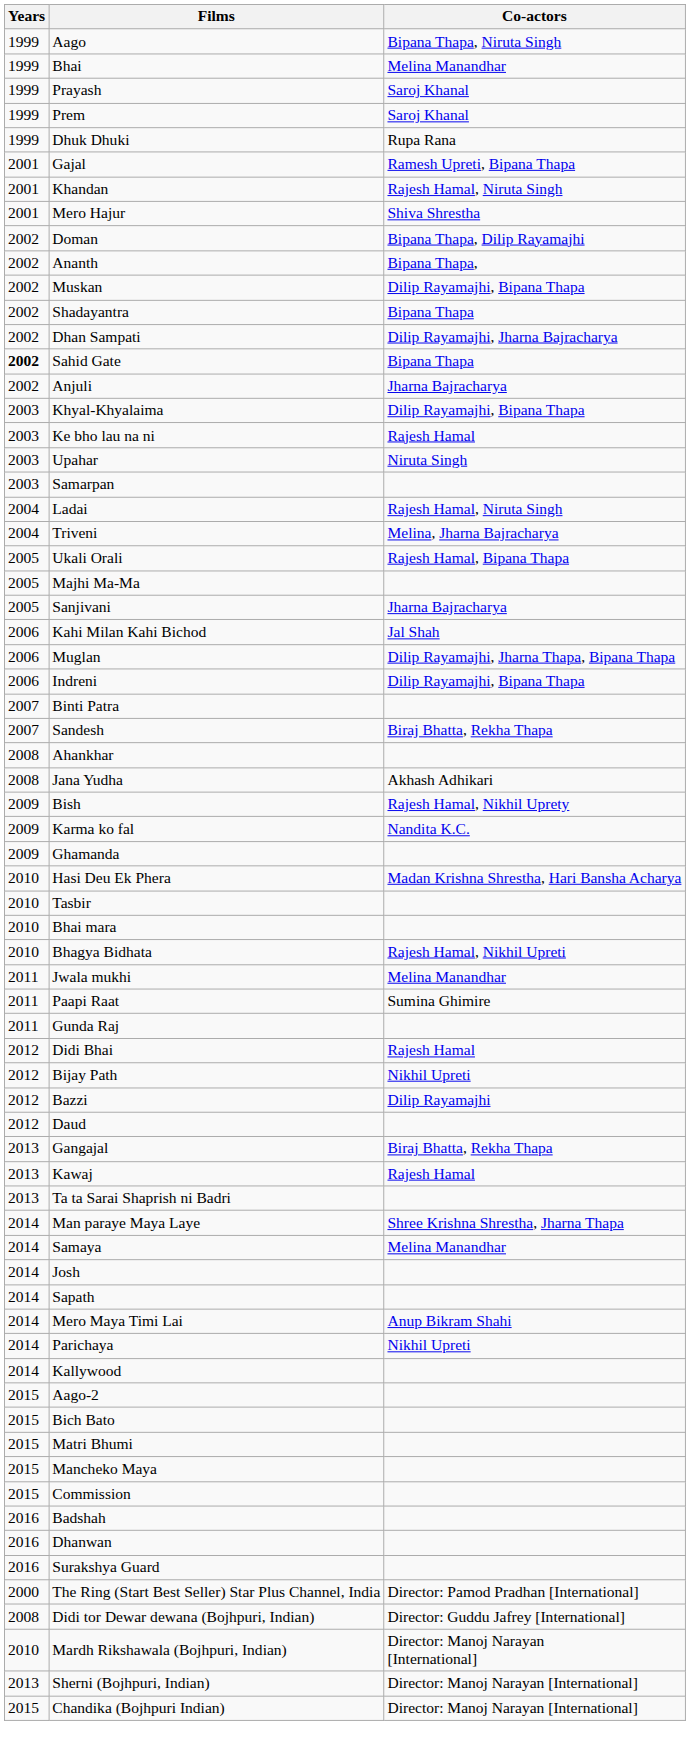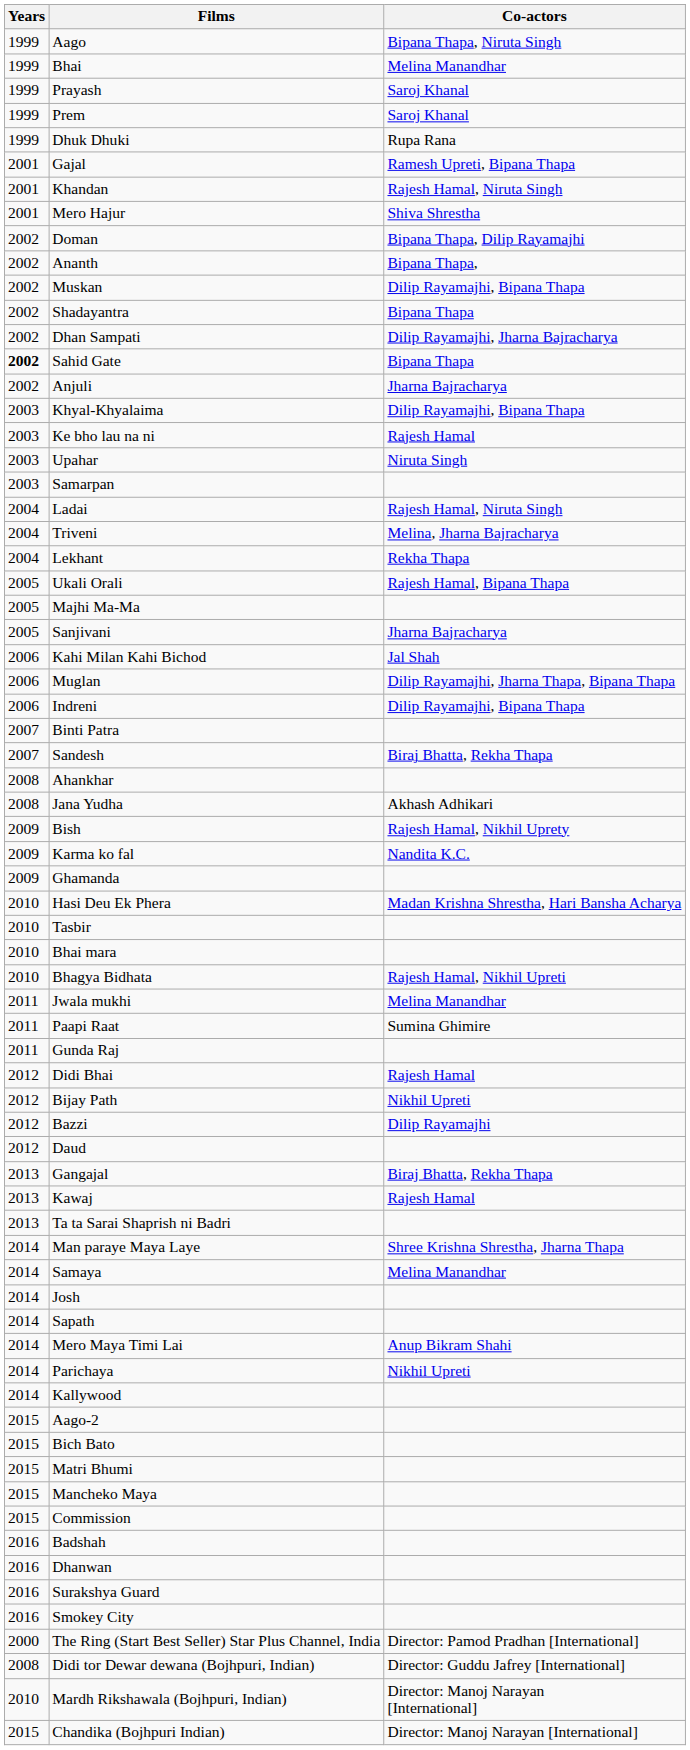 <table class="wikitable">
 <tr>
 <th>Years</th>
 <th>Films</th>
 <th>Co-actors</th>
 </tr>
 <tr>
 <td>1999</td>
 <td>Aago</td>
 <td><a href='#'>Bipana Thapa</a>, <a href='#'>Niruta Singh</a></td>
 </tr>
 <tr>
 <td>1999</td>
 <td>Bhai</td>
 <td><a href='#'>Melina Manandhar</a></td>
 </tr>
 <tr>
 <td>1999</td>
 <td>Prayash</td>
 <td><a href='#'>Saroj Khanal</a></td>
 </tr>
 <tr>
 <td>1999</td>
 <td>Prem</td>
 <td><a href='#'>Saroj Khanal</a></td>
 </tr>
 <tr>
 <td>1999</td>
 <td>Dhuk Dhuki</td>
 <td>Rupa Rana</td>
 </tr>
 <tr>
 <td>2001</td>
 <td>Gajal</td>
 <td><a href='#'>Ramesh Upreti</a>, <a href='#'>Bipana Thapa</a></td>
 </tr>
 <tr>
 <td>2001</td>
 <td>Khandan</td>
 <td><a href='#'>Rajesh Hamal</a>, <a href='#'>Niruta Singh</a></td>
 </tr>
 <tr>
 <td>2001</td>
 <td>Mero Hajur</td>
 <td><a href='#'>Shiva Shrestha</a></td>
 </tr>
 <tr>
 <td>2002</td>
 <td>Doman</td>
 <td><a href='#'>Bipana Thapa</a>, <a href='#'>Dilip Rayamajhi</a></td>
 </tr>
 <tr>
 <td>2002</td>
 <td>Ananth</td>
 <td><a href='#'>Bipana Thapa</a>,</td>
 </tr>
 <tr>
 <td>2002</td>
 <td>Muskan</td>
 <td><a href='#'>Dilip Rayamajhi</a>, <a href='#'>Bipana Thapa</a></td>
 </tr>
 <tr>
 <td>2002</td>
 <td>Shadayantra</td>
 <td><a href='#'>Bipana Thapa</a></td>
 </tr>
 <tr>
 <td>2002</td>
 <td>Dhan Sampati</td>
 <td><a href='#'>Dilip Rayamajhi</a>, <a href='#'>Jharna Bajracharya</a></td>
 </tr>
 <tr>
 <td><strong>2002</strong></td>
 <td>Sahid Gate</td>
 <td><a href='#'>Bipana Thapa</a></td>
 </tr>
 <tr>
 <td>2002</td>
 <td>Anjuli</td>
 <td><a href='#'>Jharna Bajracharya</a></td>
 </tr>
 <tr>
 <td>2003</td>
 <td>Khyal-Khyalaima</td>
 <td><a href='#'>Dilip Rayamajhi</a>, <a href='#'>Bipana Thapa</a></td>
 </tr>
 <tr>
 <td>2003</td>
 <td>Ke bho lau na ni</td>
 <td><a href='#'>Rajesh Hamal</a></td>
 </tr>
 <tr>
 <td>2003</td>
 <td>Upahar</td>
 <td><a href='#'>Niruta Singh</a></td>
 </tr>
 <tr>
 <td>2003</td>
 <td>Samarpan</td>
 <td></td>
 </tr>
 <tr>
 <td>2004</td>
 <td>Ladai</td>
 <td><a href='#'>Rajesh Hamal</a>, <a href='#'>Niruta Singh</a></td>
 </tr>
 <tr>
 <td>2004</td>
 <td>Triveni</td>
 <td><a href='#'>Melina</a>, <a href='#'>Jharna Bajracharya</a></td>
+</tr>
+<tr>
+<td>2004</td>
+<td>Lekhant</td>
+<td><a href='#'>Rekha Thapa</a></td>
 </tr>
 <tr>
 <td>2005</td>
 <td>Ukali Orali</td>
 <td><a href='#'>Rajesh Hamal</a>, <a href='#'>Bipana Thapa</a></td>
 </tr>
 <tr>
 <td>2005</td>
 <td>Majhi Ma-Ma</td>
 <td></td>
 </tr>
 <tr>
 <td>2005</td>
 <td>Sanjivani</td>
 <td><a href='#'>Jharna Bajracharya</a></td>
 </tr>
 <tr>
 <td>2006</td>
 <td>Kahi Milan Kahi Bichod</td>
 <td><a href='#'>Jal Shah</a></td>
 </tr>
 <tr>
 <td>2006</td>
 <td>Muglan</td>
 <td><a href='#'>Dilip Rayamajhi</a>, <a href='#'>Jharna Thapa</a>, <a href='#'>Bipana Thapa</a></td>
 </tr>
 <tr>
 <td>2006</td>
 <td>Indreni</td>
 <td><a href='#'>Dilip Rayamajhi</a>, <a href='#'>Bipana Thapa</a></td>
 </tr>
 <tr>
 <td>2007</td>
 <td>Binti Patra</td>
 <td></td>
 </tr>
 <tr>
 <td>2007</td>
 <td>Sandesh</td>
 <td><a href='#'>Biraj Bhatta</a>, <a href='#'>Rekha Thapa</a></td>
 </tr>
 <tr>
 <td>2008</td>
 <td>Ahankhar</td>
 <td></td>
 </tr>
 <tr>
 <td>2008</td>
 <td>Jana Yudha</td>
 <td>Akhash Adhikari</td>
 </tr>
 <tr>
 <td>2009</td>
 <td>Bish</td>
 <td><a href='#'>Rajesh Hamal</a>, <a href='#'>Nikhil Uprety</a></td>
 </tr>
 <tr>
 <td>2009</td>
 <td>Karma ko fal</td>
 <td><a href='#'>Nandita K.C.</a></td>
 </tr>
 <tr>
 <td>2009</td>
 <td>Ghamanda</td>
 <td></td>
 </tr>
 <tr>
 <td>2010</td>
 <td>Hasi Deu Ek Phera</td>
 <td><a href='#'>Madan Krishna Shrestha</a>, <a href='#'>Hari Bansha Acharya</a></td>
 </tr>
 <tr>
 <td>2010</td>
 <td>Tasbir</td>
 <td></td>
 </tr>
 <tr>
 <td>2010</td>
 <td>Bhai mara</td>
 <td></td>
 </tr>
 <tr>
 <td>2010</td>
 <td>Bhagya Bidhata</td>
 <td><a href='#'>Rajesh Hamal</a>, <a href='#'>Nikhil Upreti</a></td>
 </tr>
 <tr>
 <td>2011</td>
 <td>Jwala mukhi</td>
 <td><a href='#'>Melina Manandhar</a></td>
 </tr>
 <tr>
 <td>2011</td>
 <td>Paapi Raat</td>
 <td>Sumina Ghimire</td>
 </tr>
 <tr>
 <td>2011</td>
 <td>Gunda Raj</td>
 <td></td>
 </tr>
 <tr>
 <td>2012</td>
 <td>Didi Bhai</td>
 <td><a href='#'>Rajesh Hamal</a></td>
 </tr>
 <tr>
 <td>2012</td>
 <td>Bijay Path</td>
 <td><a href='#'>Nikhil Upreti</a></td>
 </tr>
 <tr>
 <td>2012</td>
 <td>Bazzi</td>
 <td><a href='#'>Dilip Rayamajhi</a></td>
 </tr>
 <tr>
 <td>2012</td>
 <td>Daud</td>
 <td></td>
 </tr>
 <tr>
 <td>2013</td>
 <td>Gangajal</td>
 <td><a href='#'>Biraj Bhatta</a>, <a href='#'>Rekha Thapa</a></td>
 </tr>
 <tr>
 <td>2013</td>
 <td>Kawaj</td>
 <td><a href='#'>Rajesh Hamal</a></td>
 </tr>
 <tr>
 <td>2013</td>
 <td>Ta ta Sarai Shaprish ni Badri</td>
 <td></td>
 </tr>
 <tr>
 <td>2014</td>
 <td>Man paraye Maya Laye</td>
 <td><a href='#'>Shree Krishna Shrestha</a>, <a href='#'>Jharna Thapa</a></td>
 </tr>
 <tr>
 <td>2014</td>
 <td>Samaya</td>
 <td><a href='#'>Melina Manandhar</a></td>
 </tr>
 <tr>
 <td>2014</td>
 <td>Josh</td>
 <td></td>
 </tr>
 <tr>
 <td>2014</td>
 <td>Sapath</td>
 <td></td>
 </tr>
 <tr>
 <td>2014</td>
 <td>Mero Maya Timi Lai</td>
 <td><a href='#'>Anup Bikram Shahi</a></td>
 </tr>
 <tr>
 <td>2014</td>
 <td>Parichaya</td>
 <td><a href='#'>Nikhil Upreti</a></td>
 </tr>
 <tr>
 <td>2014</td>
 <td>Kallywood</td>
 <td></td>
 </tr>
 <tr>
 <td>2015</td>
 <td>Aago-2</td>
 <td></td>
 </tr>
 <tr>
 <td>2015</td>
 <td>Bich Bato</td>
 <td></td>
 </tr>
 <tr>
 <td>2015</td>
 <td>Matri Bhumi</td>
 <td></td>
 </tr>
 <tr>
 <td>2015</td>
 <td>Mancheko Maya</td>
 <td></td>
 </tr>
 <tr>
 <td>2015</td>
 <td>Commission</td>
 <td></td>
 </tr>
 <tr>
 <td>2016</td>
 <td>Badshah</td>
 <td></td>
 </tr>
 <tr>
 <td>2016</td>
 <td>Dhanwan</td>
 <td></td>
 </tr>
 <tr>
 <td>2016</td>
 <td>Surakshya Guard</td>
 <td></td>
 </tr>
 <tr>
+<td>2016</td>
+<td>Smokey City</td>
+<td></td>
+</tr>
+<tr>
 <td>2000</td>
 <td>The Ring (Start Best Seller) Star Plus Channel, India</td>
 <td>Director: Pamod Pradhan [International]</td>
 </tr>
 <tr>
 <td>2008</td>
 <td>Didi tor Dewar dewana (Bojhpuri, Indian)</td>
 <td>Director: Guddu Jafrey [International]</td>
 </tr>
 <tr>
 <td>2010</td>
 <td>Mardh Rikshawala (Bojhpuri, Indian)</td>
 <td>Director: Manoj Narayan<br>[International]</td>
 </tr>
 <tr>
-<td>2013</td>
-<td>Sherni (Bojhpuri, Indian)</td>
-<td>Director: Manoj Narayan [International]</td>
-</tr>
-<tr>
 <td>2015</td>
 <td>Chandika (Bojhpuri Indian)</td>
 <td>Director: Manoj Narayan [International]</td>
 </tr>
 </table>
